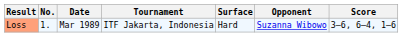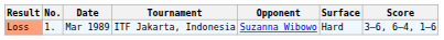 <table class="sortable wikitable" style=font-size:97%>
 <tr>
 <th>Result</th>
 <th>No.</th>
 <th>Date</th>
 <th>Tournament</th>
+<th>Opponent</th>
 <th>Surface</th>
-<th>Opponent</th>
 <th>Score</th>
 </tr>
 <tr style="background:#f0f8ff;">
 <td style="background:#ffa07a;">Loss</td>
 <td>1.</td>
 <td>Mar 1989</td>
 <td>ITF Jakarta, Indonesia</td>
+<td> <a href='#'>Suzanna Wibowo</a></td>
 <td>Hard</td>
-<td> <a href='#'>Suzanna Wibowo</a></td>
 <td>3–6, 6–4, 1–6</td>
 </tr>
 </table>
